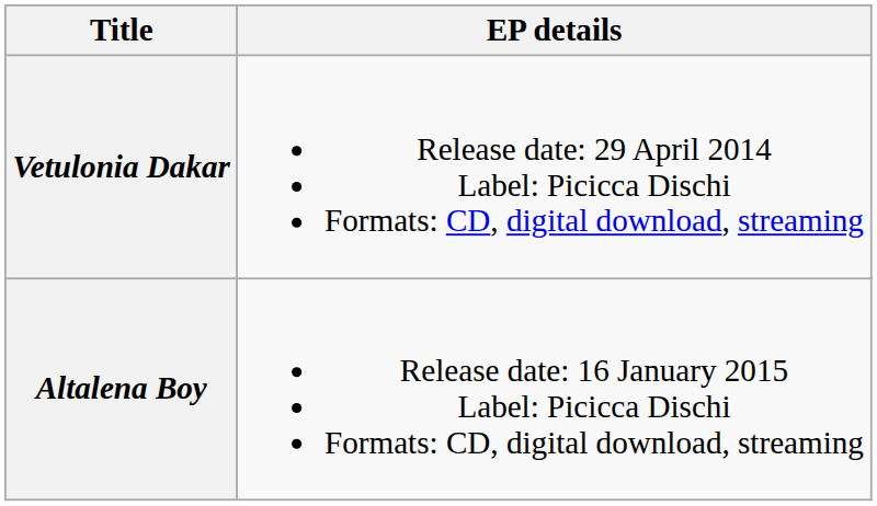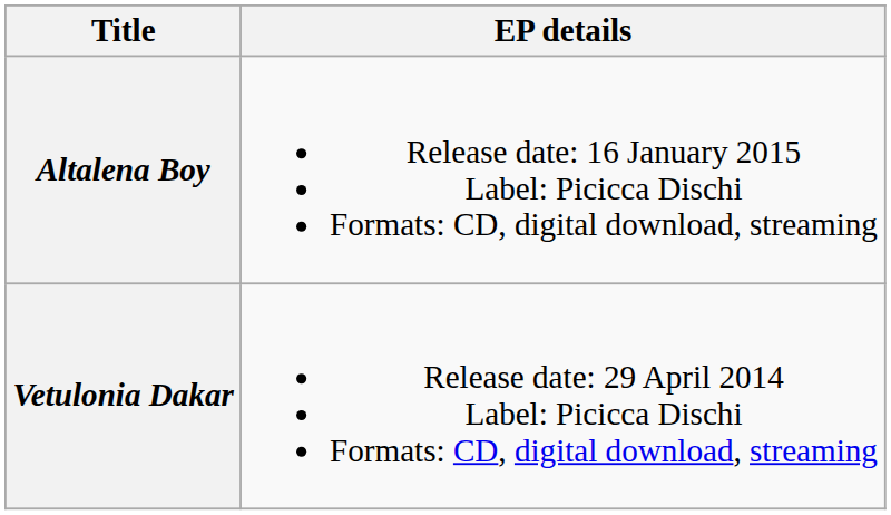 <table class="wikitable plainrowheaders" style="text-align:center;">
 <tr>
 <th scope="col">Title</th>
 <th scope="col">EP details</th>
 </tr>
 <tr>
+<th scope="row"><em>Altalena Boy</em></th>
+<td><br><ul><li>Release date: 16 January 2015</li><li>Label: Picicca Dischi</li><li>Formats: CD, digital download, streaming</li></ul></td>
+</tr>
+<tr>
 <th scope="row"><em>Vetulonia Dakar</em></th>
 <td><br><ul><li>Release date: 29 April 2014</li><li>Label: Picicca Dischi</li><li>Formats: <a href='#'>CD</a>, <a href='#'>digital download</a>, <a href='#'>streaming</a></li></ul></td>
 </tr>
-<tr>
-<th scope="row"><em>Altalena Boy</em></th>
-<td><br><ul><li>Release date: 16 January 2015</li><li>Label: Picicca Dischi</li><li>Formats: CD, digital download, streaming</li></ul></td>
-</tr>
 </table>
